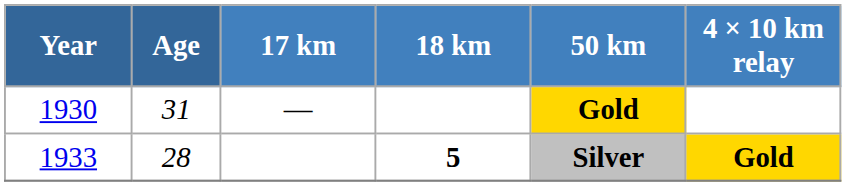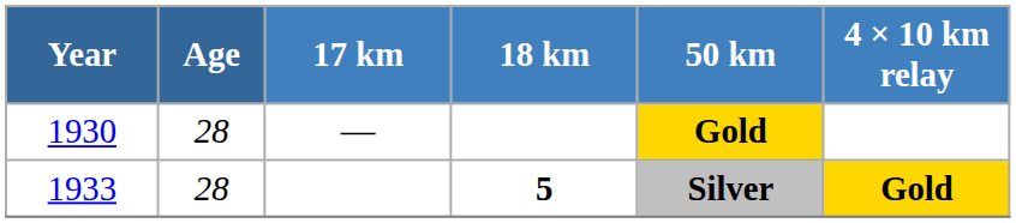 <table class="wikitable" style="font-size:95%; text-align:center; border:grey solid 1px; border-collapse:collapse; background:#ffffff;">
 <tr>
 <th style="background-color:#369; color:white; width:60px;"> Year </th>
 <th style="background-color:#369; color:white; width:40px;"> Age </th>
 <th style="background-color:#4180be; color:white; width:75px;"> 17 km </th>
 <th style="background-color:#4180be; color:white; width:75px;"> 18 km </th>
 <th style="background-color:#4180be; color:white; width:75px;"> 50 km </th>
 <th style="background-color:#4180be; color:white; width:75px;"> 4 × 10 km <br> relay </th>
 </tr>
 <tr>
 <td><a href='#'>1930</a></td>
-<td><em>31</em></td>
+<td><em>28</em></td>
 <td>—</td>
 <td></td>
 <td style="background:gold;"><strong>Gold</strong></td>
 <td></td>
 </tr>
 <tr>
 <td><a href='#'>1933</a></td>
 <td><em>28</em></td>
 <td></td>
 <td><strong>5</strong></td>
 <td style="background:silver;"><strong>Silver</strong></td>
 <td style="background:gold;"><strong>Gold</strong></td>
 </tr>
 <tr>
 </tr>
 </table>
